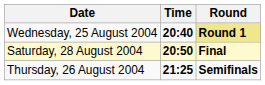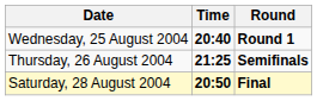 <table class="wikitable">
 <tr>
 <th>Date</th>
 <th>Time</th>
 <th>Round</th>
 </tr>
 <tr>
 <td>Wednesday, 25 August 2004</td>
 <td><strong>20:40</strong></td>
-<td style="background: khaki;"><strong>Round 1</strong></td>
+<td><strong>Round 1</strong></td>
+</tr>
+<tr>
+<td>Thursday, 26 August 2004</td>
+<td><strong>21:25</strong></td>
+<td><strong>Semifinals</strong></td>
 </tr>
 <tr style=background:lemonchiffon>
 <td>Saturday, 28 August 2004</td>
 <td><strong>20:50</strong></td>
 <td><strong>Final</strong></td>
 </tr>
-<tr>
-<td>Thursday, 26 August 2004</td>
-<td><strong>21:25</strong></td>
-<td><strong>Semifinals</strong></td>
-</tr>
 </table>
